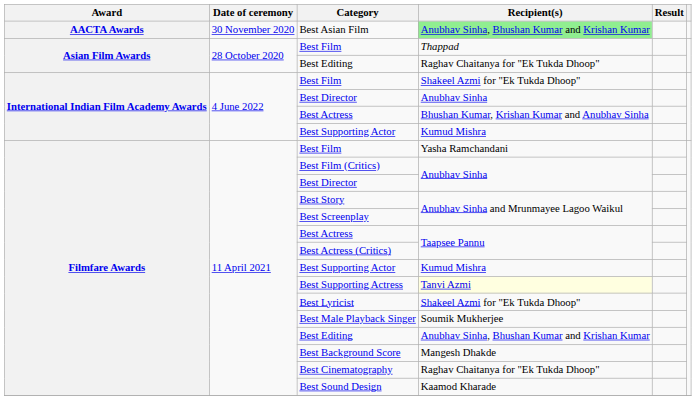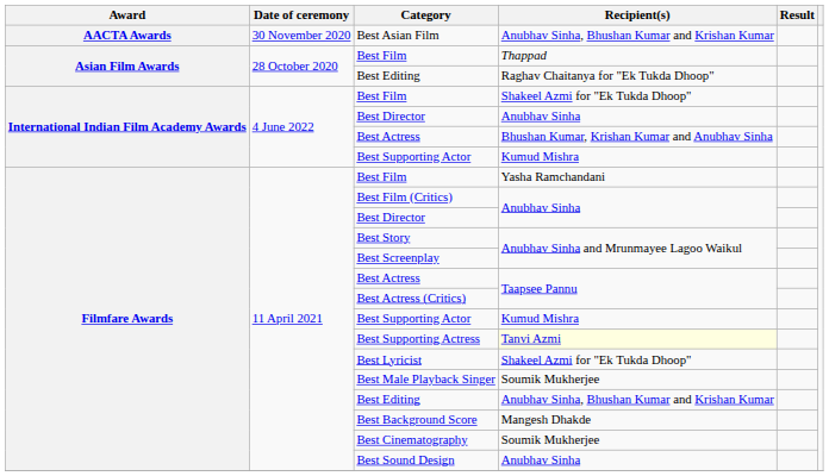 <table class="wikitable plainrowheaders sortable">
 <tr>
 <th>Award</th>
 <th>Date of ceremony</th>
 <th>Category</th>
 <th>Recipient(s)</th>
 <th>Result</th>
 <th></th>
 </tr>
 <tr>
 <th scope="row"><a href='#'>AACTA Awards</a></th>
 <td><a href='#'>30 November 2020</a></td>
 <td>Best Asian Film</td>
-<td style="background: lightgreen;"><a href='#'>Anubhav Sinha</a>, <a href='#'>Bhushan Kumar</a> and <a href='#'>Krishan Kumar</a></td>
+<td><a href='#'>Anubhav Sinha</a>, <a href='#'>Bhushan Kumar</a> and <a href='#'>Krishan Kumar</a></td>
 <td></td>
 <td></td>
 </tr>
 <tr>
 <th scope="row" rowspan="2"><a href='#'>Asian Film Awards</a></th>
 <td rowspan="2"><a href='#'>28 October 2020</a></td>
 <td><a href='#'>Best Film</a></td>
 <td><em>Thappad</em></td>
 <td></td>
 <td rowspan="2"></td>
 </tr>
 <tr>
 <td>Best Editing</td>
 <td>Raghav Chaitanya for "Ek Tukda Dhoop"</td>
 <td></td>
 </tr>
 <tr>
 <th scope="row" rowspan="4"><a href='#'>International Indian Film Academy Awards</a></th>
 <td rowspan="4"><a href='#'>4 June 2022</a></td>
 <td><a href='#'>Best Film</a></td>
 <td><a href='#'>Shakeel Azmi</a> for "Ek Tukda Dhoop"</td>
 <td></td>
 <td rowspan="4"></td>
 </tr>
 <tr>
 <td><a href='#'>Best Director</a></td>
 <td><a href='#'>Anubhav Sinha</a></td>
 <td></td>
 </tr>
 <tr>
 <td><a href='#'>Best Actress</a></td>
 <td><a href='#'>Bhushan Kumar</a>, <a href='#'>Krishan Kumar</a> and <a href='#'>Anubhav Sinha</a></td>
 <td></td>
 </tr>
 <tr>
 <td><a href='#'>Best Supporting Actor</a></td>
 <td><a href='#'>Kumud Mishra</a></td>
 <td></td>
 </tr>
 <tr>
 <th scope="row" rowspan="15"><a href='#'>Filmfare Awards</a></th>
 <td rowspan="15"><a href='#'>11 April 2021</a></td>
 <td><a href='#'>Best Film</a></td>
 <td>Yasha Ramchandani</td>
 <td></td>
 <td rowspan="15"></td>
 </tr>
 <tr>
 <td><a href='#'>Best Film (Critics)</a></td>
 <td rowspan="2"><a href='#'>Anubhav Sinha</a></td>
 <td></td>
 </tr>
 <tr>
 <td><a href='#'>Best Director</a></td>
 <td></td>
 </tr>
 <tr>
 <td><a href='#'>Best Story</a></td>
 <td rowspan="2"><a href='#'>Anubhav Sinha</a> and Mrunmayee Lagoo Waikul</td>
 <td></td>
 </tr>
 <tr>
 <td><a href='#'>Best Screenplay</a></td>
 <td></td>
 </tr>
 <tr>
 <td><a href='#'>Best Actress</a></td>
 <td rowspan="2"><a href='#'>Taapsee Pannu</a></td>
 <td></td>
 </tr>
 <tr>
 <td><a href='#'>Best Actress (Critics)</a></td>
 <td></td>
 </tr>
 <tr>
 <td><a href='#'>Best Supporting Actor</a></td>
 <td><a href='#'>Kumud Mishra</a></td>
 <td></td>
 </tr>
 <tr>
 <td><a href='#'>Best Supporting Actress</a></td>
 <td style="background: lightyellow;"><a href='#'>Tanvi Azmi</a></td>
 <td></td>
 </tr>
 <tr>
 <td><a href='#'>Best Lyricist</a></td>
 <td><a href='#'>Shakeel Azmi</a> for "Ek Tukda Dhoop"</td>
 <td></td>
 </tr>
 <tr>
 <td><a href='#'>Best Male Playback Singer</a></td>
 <td>Soumik Mukherjee</td>
 <td></td>
 </tr>
 <tr>
 <td><a href='#'>Best Editing</a></td>
 <td><a href='#'>Anubhav Sinha</a>, <a href='#'>Bhushan Kumar</a> and <a href='#'>Krishan Kumar</a></td>
 <td></td>
 </tr>
 <tr>
 <td><a href='#'>Best Background Score</a></td>
 <td>Mangesh Dhakde</td>
 <td></td>
 </tr>
 <tr>
 <td><a href='#'>Best Cinematography</a></td>
-<td>Raghav Chaitanya for "Ek Tukda Dhoop"</td>
+<td>Soumik Mukherjee</td>
 <td></td>
 </tr>
 <tr>
 <td><a href='#'>Best Sound Design</a></td>
-<td>Kaamod Kharade</td>
+<td><a href='#'>Anubhav Sinha</a></td>
 <td></td>
 </tr>
 <tr>
 </tr>
 </table>
